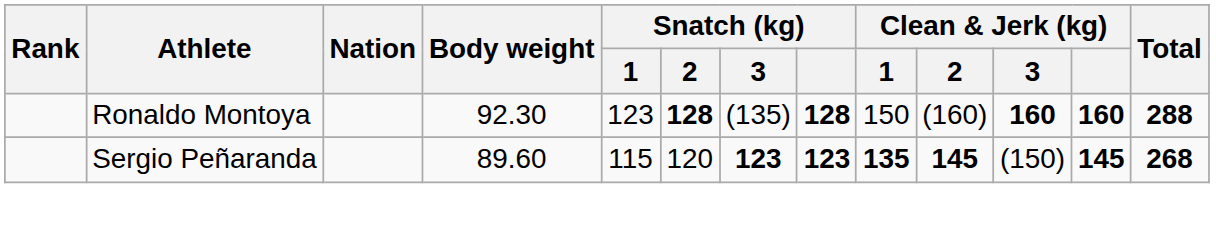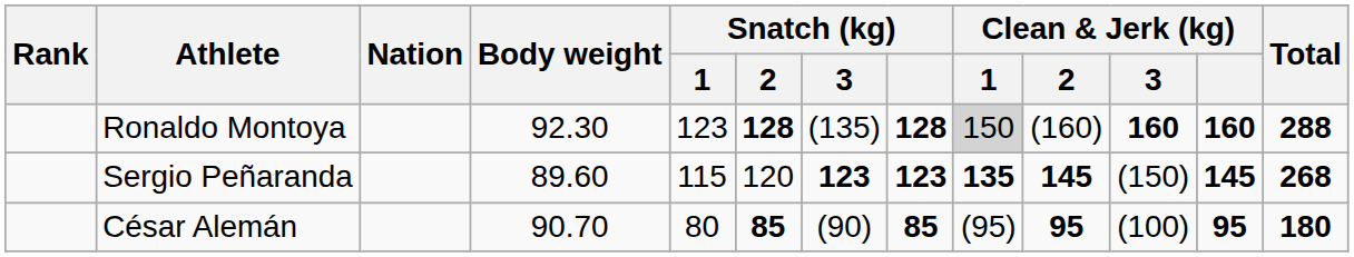 <table class="sortable wikitable" style="text-align:center">
 <tr>
 <th rowspan="2">Rank</th>
 <th rowspan="2">Athlete</th>
 <th rowspan="2">Nation</th>
 <th rowspan=2>Body weight</th>
 <th colspan=4>Snatch (kg)</th>
 <th colspan=4>Clean & Jerk (kg)</th>
 <th rowspan=2>Total</th>
 </tr>
 <tr>
 <th>1</th>
 <th>2</th>
 <th>3</th>
 <th></th>
 <th>1</th>
 <th>2</th>
 <th>3</th>
 <th></th>
 </tr>
 <tr>
 <td></td>
 <td align="left">Ronaldo Montoya</td>
 <td align="left"></td>
 <td>92.30</td>
 <td>123</td>
 <td><strong>128</strong></td>
 <td>(135)</td>
 <td><strong>128</strong></td>
-<td>150</td>
+<td style="background: lightgrey;">150</td>
 <td>(160)</td>
 <td><strong>160</strong></td>
 <td><strong>160</strong></td>
 <td><strong>288</strong></td>
 </tr>
 <tr>
 <td></td>
 <td align="left">Sergio Peñaranda</td>
 <td align="left"></td>
 <td>89.60</td>
 <td>115</td>
 <td>120</td>
 <td><strong>123</strong></td>
 <td><strong>123</strong></td>
 <td><strong>135</strong></td>
 <td><strong>145</strong></td>
 <td>(150)</td>
 <td><strong>145</strong></td>
 <td><strong>268</strong></td>
 </tr>
+<tr>
+<td></td>
+<td align="left">César Alemán</td>
+<td align="left"></td>
+<td>90.70</td>
+<td>80</td>
+<td><strong>85</strong></td>
+<td>(90)</td>
+<td><strong>85</strong></td>
+<td>(95)</td>
+<td><strong>95</strong></td>
+<td>(100)</td>
+<td><strong>95</strong></td>
+<td><strong>180</strong></td>
+</tr>
 </table>
